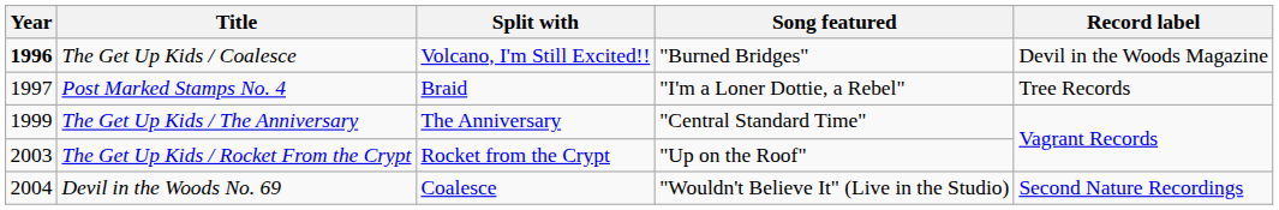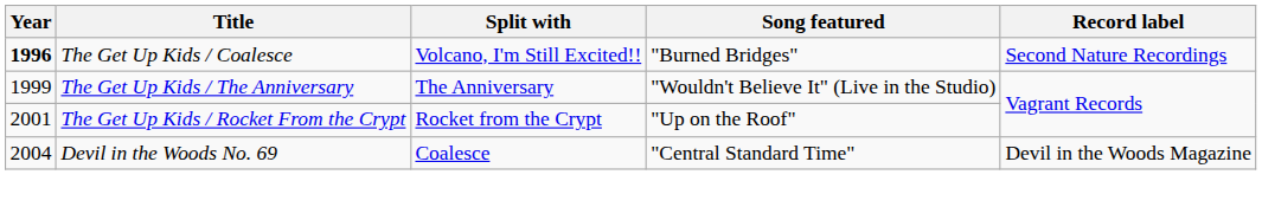 <table class="wikitable">
 <tr>
 <th>Year</th>
 <th>Title</th>
 <th>Split with</th>
 <th>Song featured</th>
 <th>Record label</th>
 </tr>
 <tr>
 <td><strong>1996</strong></td>
 <td><em>The Get Up Kids / Coalesce</em></td>
 <td><a href='#'>Volcano, I'm Still Excited!!</a></td>
 <td>"Burned Bridges"</td>
-<td>Devil in the Woods Magazine</td>
-</tr>
-<tr>
-<td>1997</td>
-<td><em><a href='#'>Post Marked Stamps No. 4</a></em></td>
-<td><a href='#'>Braid</a></td>
-<td>"I'm a Loner Dottie, a Rebel"</td>
-<td>Tree Records</td>
+<td><a href='#'>Second Nature Recordings</a></td>
 </tr>
 <tr>
 <td>1999</td>
 <td><em><a href='#'>The Get Up Kids / The Anniversary</a></em></td>
 <td><a href='#'>The Anniversary</a></td>
-<td>"Central Standard Time"</td>
+<td>"Wouldn't Believe It" (Live in the Studio)</td>
 <td rowspan="2"><a href='#'>Vagrant Records</a></td>
 </tr>
 <tr>
-<td>2003</td>
+<td>2001</td>
 <td><em><a href='#'>The Get Up Kids / Rocket From the Crypt</a></em></td>
 <td><a href='#'>Rocket from the Crypt</a></td>
 <td>"Up on the Roof"</td>
 </tr>
 <tr>
 <td>2004</td>
 <td><em>Devil in the Woods No. 69</em></td>
 <td><a href='#'>Coalesce</a></td>
-<td>"Wouldn't Believe It" (Live in the Studio)</td>
-<td><a href='#'>Second Nature Recordings</a></td>
+<td>"Central Standard Time"</td>
+<td>Devil in the Woods Magazine</td>
 </tr>
 </table>
